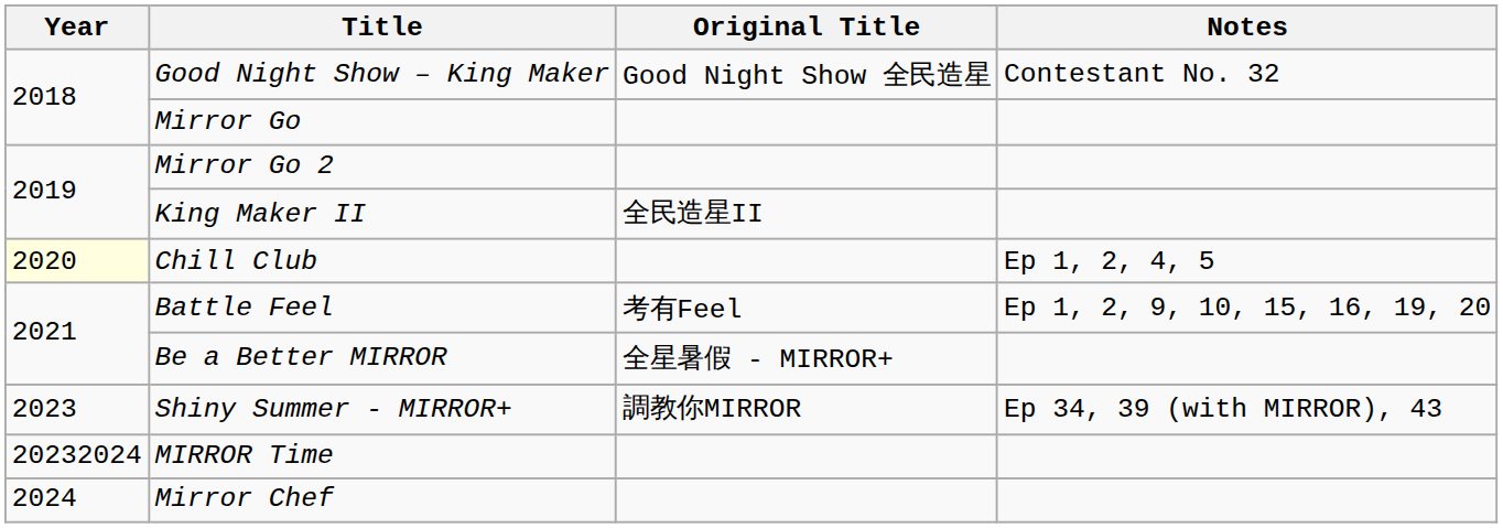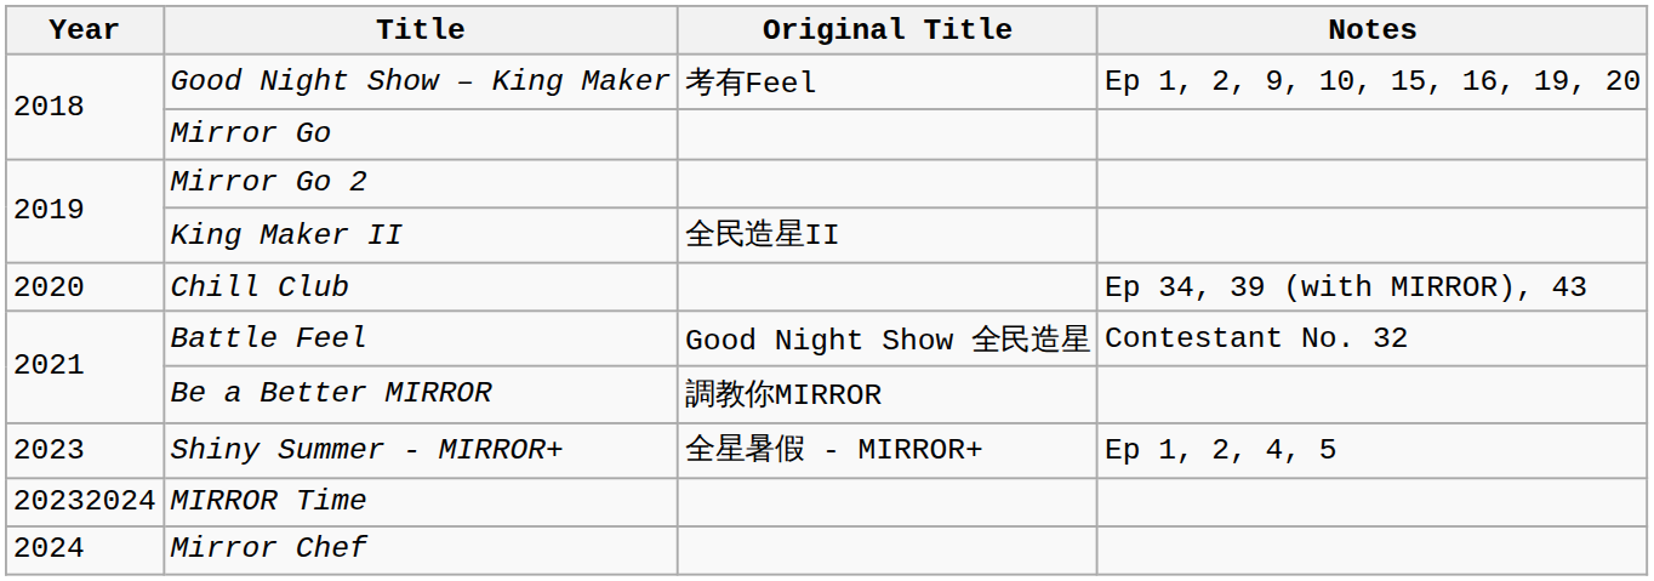 <table class="wikitable plainrowheaders">
 <tr>
 <th>Year</th>
 <th>Title</th>
 <th>Original Title</th>
 <th>Notes</th>
 </tr>
 <tr>
 <td rowspan="2">2018</td>
 <td><em>Good Night Show – King Maker</em></td>
-<td>Good Night Show 全民造星</td>
-<td>Contestant No. 32</td>
+<td>考有Feel</td>
+<td>Ep 1, 2, 9, 10, 15, 16, 19, 20</td>
 </tr>
 <tr>
 <td><em>Mirror Go</em></td>
 <td></td>
 <td></td>
 </tr>
 <tr>
 <td rowspan="2">2019</td>
 <td><em>Mirror Go 2</em></td>
 <td></td>
 <td></td>
 </tr>
 <tr>
 <td><em>King Maker II</em></td>
 <td>全民造星II</td>
 <td></td>
 </tr>
 <tr>
-<td style="background: lightyellow;">2020</td>
+<td>2020</td>
 <td><em>Chill Club</em></td>
 <td></td>
-<td>Ep 1, 2, 4, 5</td>
+<td>Ep 34, 39 (with MIRROR), 43</td>
 </tr>
 <tr>
 <td rowspan="2">2021</td>
 <td><em>Battle Feel</em></td>
-<td>考有Feel</td>
-<td>Ep 1, 2, 9, 10, 15, 16, 19, 20</td>
+<td>Good Night Show 全民造星</td>
+<td>Contestant No. 32</td>
 </tr>
 <tr>
 <td><em>Be a Better MIRROR</em></td>
-<td>全星暑假 - MIRROR+</td>
+<td>調教你MIRROR</td>
 <td></td>
 </tr>
 <tr>
 <td>2023</td>
 <td><em>Shiny Summer - MIRROR+</em></td>
-<td>調教你MIRROR</td>
-<td>Ep 34, 39 (with MIRROR), 43</td>
+<td>全星暑假 - MIRROR+</td>
+<td>Ep 1, 2, 4, 5</td>
 </tr>
 <tr>
 <td>20232024</td>
 <td><em>MIRROR Time</em></td>
 <td></td>
 <td></td>
 </tr>
 <tr>
 <td>2024</td>
 <td><em>Mirror Chef</em></td>
 <td></td>
 <td></td>
 </tr>
 </table>
